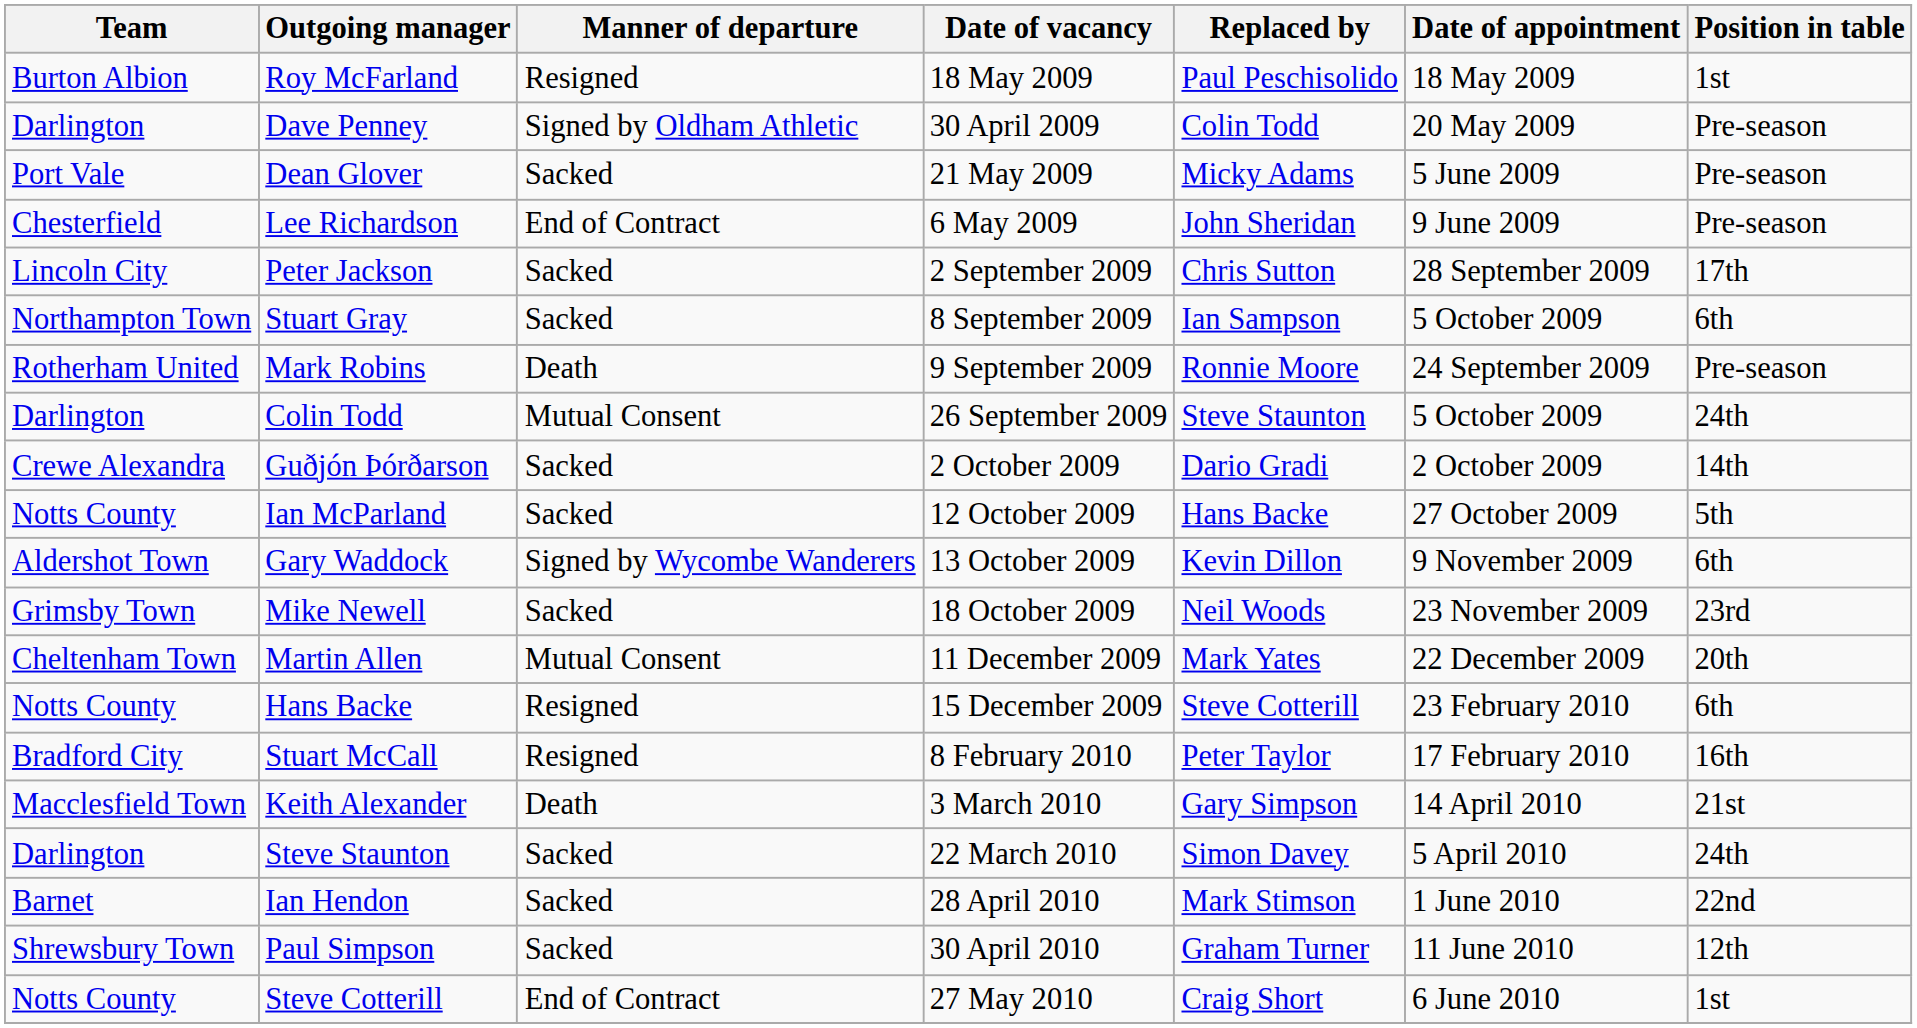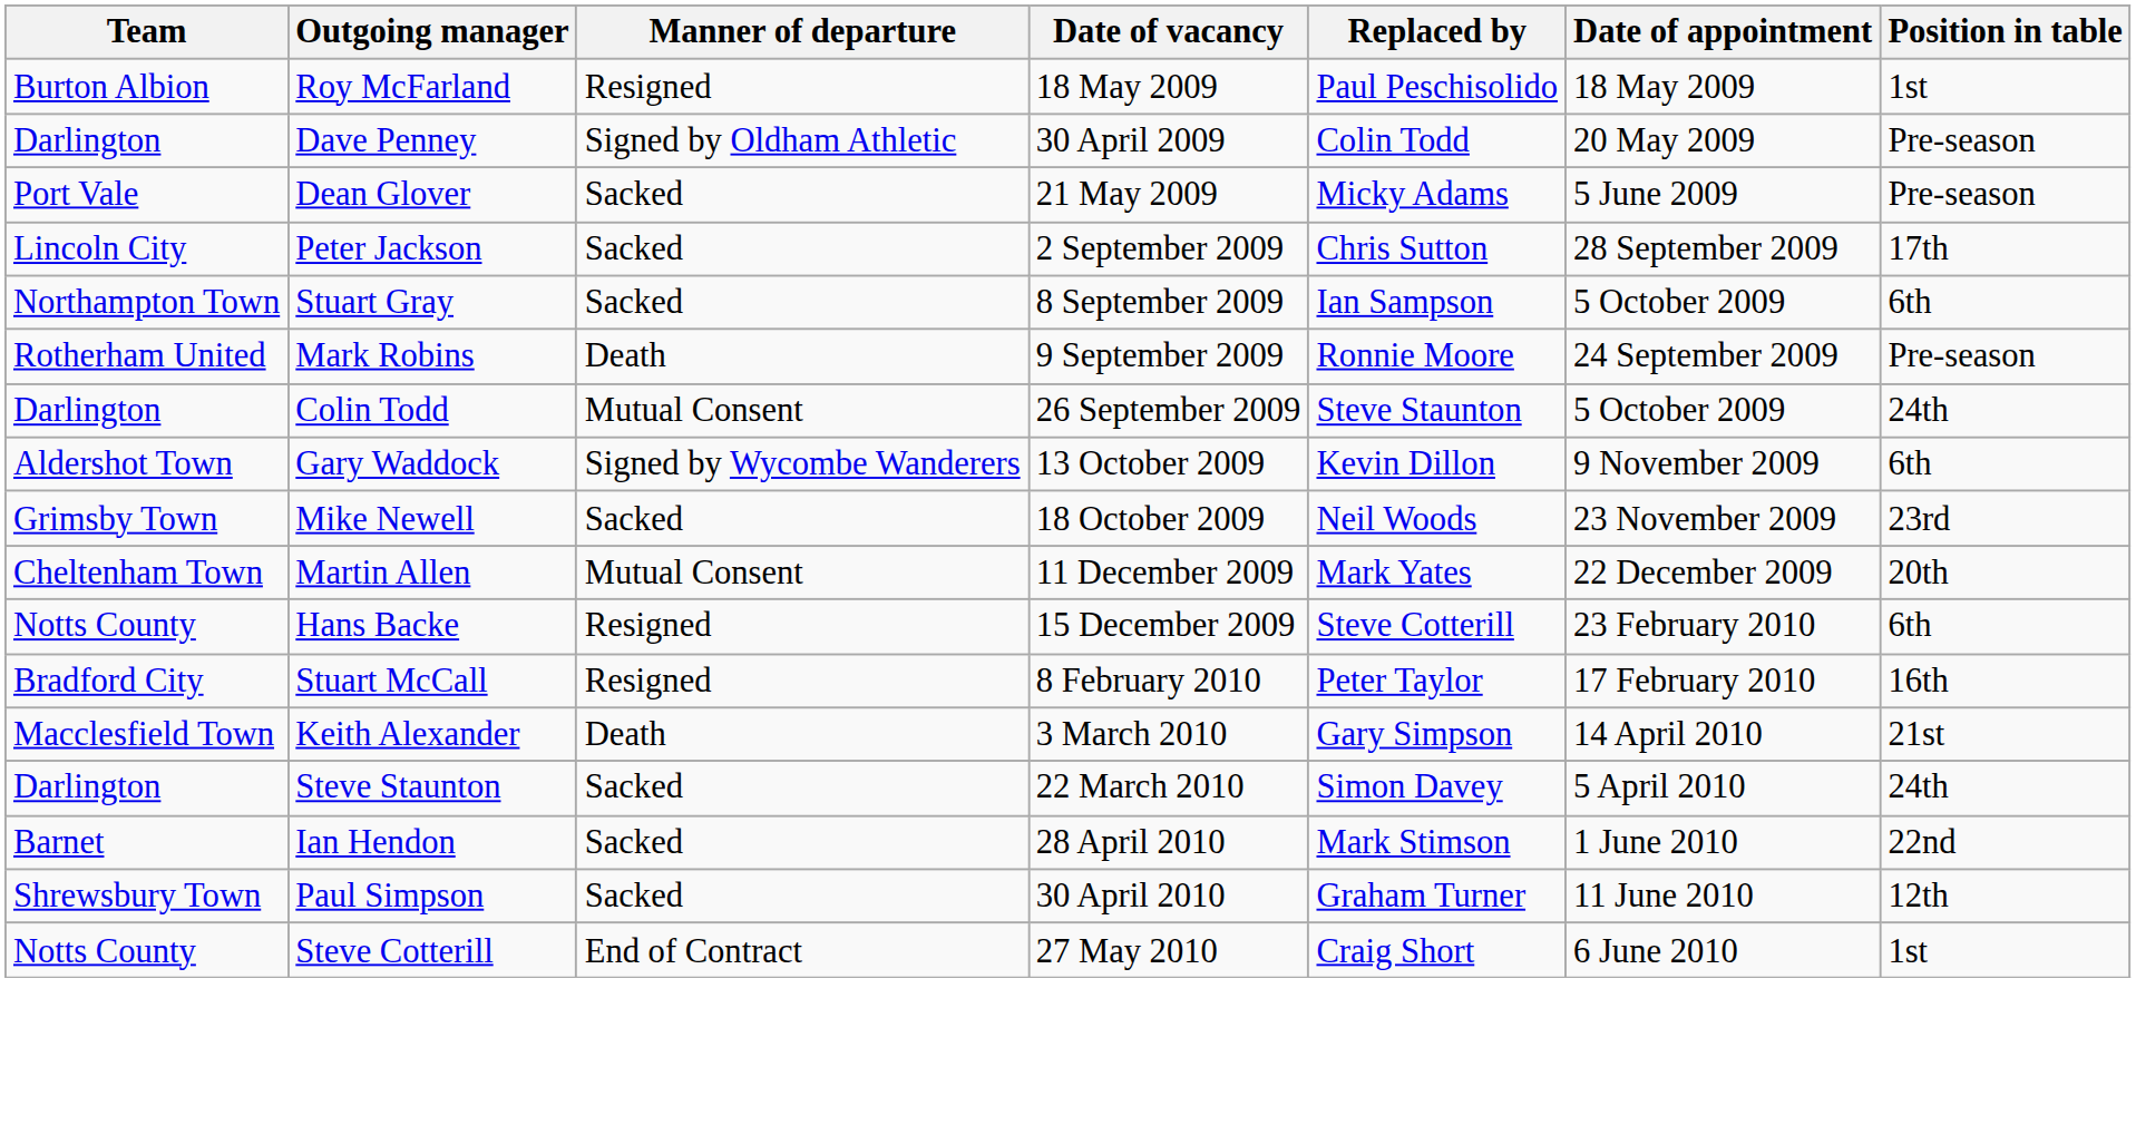 <table class="wikitable">
 <tr>
 <th>Team</th>
 <th>Outgoing manager</th>
 <th>Manner of departure</th>
 <th>Date of vacancy</th>
 <th>Replaced by</th>
 <th>Date of appointment</th>
 <th>Position in table</th>
 </tr>
 <tr>
 <td><a href='#'>Burton Albion</a></td>
 <td><a href='#'>Roy McFarland</a></td>
 <td>Resigned</td>
 <td>18 May 2009</td>
 <td><a href='#'>Paul Peschisolido</a></td>
 <td>18 May 2009</td>
 <td>1st</td>
 </tr>
 <tr>
 <td><a href='#'>Darlington</a></td>
 <td><a href='#'>Dave Penney</a></td>
 <td>Signed by <a href='#'>Oldham Athletic</a></td>
 <td>30 April 2009</td>
 <td><a href='#'>Colin Todd</a></td>
 <td>20 May 2009</td>
 <td>Pre-season</td>
 </tr>
 <tr>
 <td><a href='#'>Port Vale</a></td>
 <td><a href='#'>Dean Glover</a></td>
 <td>Sacked</td>
 <td>21 May 2009</td>
 <td><a href='#'>Micky Adams</a></td>
 <td>5 June 2009</td>
 <td>Pre-season</td>
 </tr>
 <tr>
-<td><a href='#'>Chesterfield</a></td>
-<td><a href='#'>Lee Richardson</a></td>
-<td>End of Contract</td>
-<td>6 May 2009</td>
-<td><a href='#'>John Sheridan</a></td>
-<td>9 June 2009</td>
-<td>Pre-season</td>
-</tr>
-<tr>
 <td><a href='#'>Lincoln City</a></td>
 <td><a href='#'>Peter Jackson</a></td>
 <td>Sacked</td>
 <td>2 September 2009</td>
 <td><a href='#'>Chris Sutton</a></td>
 <td>28 September 2009</td>
 <td>17th</td>
 </tr>
 <tr>
 <td><a href='#'>Northampton Town</a></td>
 <td><a href='#'>Stuart Gray</a></td>
 <td>Sacked</td>
 <td>8 September 2009</td>
 <td><a href='#'>Ian Sampson</a></td>
 <td>5 October 2009</td>
 <td>6th</td>
 </tr>
 <tr>
 <td><a href='#'>Rotherham United</a></td>
 <td><a href='#'>Mark Robins</a></td>
 <td>Death</td>
 <td>9 September 2009</td>
 <td><a href='#'>Ronnie Moore</a></td>
 <td>24 September 2009</td>
 <td>Pre-season</td>
 </tr>
 <tr>
 <td><a href='#'>Darlington</a></td>
 <td><a href='#'>Colin Todd</a></td>
 <td>Mutual Consent</td>
 <td>26 September 2009</td>
 <td><a href='#'>Steve Staunton</a></td>
 <td>5 October 2009</td>
 <td>24th</td>
-</tr>
-<tr>
-<td><a href='#'>Crewe Alexandra</a></td>
-<td><a href='#'>Guðjón Þórðarson</a></td>
-<td>Sacked</td>
-<td>2 October 2009</td>
-<td><a href='#'>Dario Gradi</a></td>
-<td>2 October 2009</td>
-<td>14th</td>
-</tr>
-<tr>
-<td><a href='#'>Notts County</a></td>
-<td><a href='#'>Ian McParland</a></td>
-<td>Sacked</td>
-<td>12 October 2009</td>
-<td><a href='#'>Hans Backe</a></td>
-<td>27 October 2009</td>
-<td>5th</td>
 </tr>
 <tr>
 <td><a href='#'>Aldershot Town</a></td>
 <td><a href='#'>Gary Waddock</a></td>
 <td>Signed by <a href='#'>Wycombe Wanderers</a></td>
 <td>13 October 2009</td>
 <td><a href='#'>Kevin Dillon</a></td>
 <td>9 November 2009</td>
 <td>6th</td>
 </tr>
 <tr>
 <td><a href='#'>Grimsby Town</a></td>
 <td><a href='#'>Mike Newell</a></td>
 <td>Sacked</td>
 <td>18 October 2009</td>
 <td><a href='#'>Neil Woods</a></td>
 <td>23 November 2009</td>
 <td>23rd</td>
 </tr>
 <tr>
 <td><a href='#'>Cheltenham Town</a></td>
 <td><a href='#'>Martin Allen</a></td>
 <td>Mutual Consent</td>
 <td>11 December 2009</td>
 <td><a href='#'>Mark Yates</a></td>
 <td>22 December 2009</td>
 <td>20th</td>
 </tr>
 <tr>
 <td><a href='#'>Notts County</a></td>
 <td><a href='#'>Hans Backe</a></td>
 <td>Resigned</td>
 <td>15 December 2009</td>
 <td><a href='#'>Steve Cotterill</a></td>
 <td>23 February 2010</td>
 <td>6th</td>
 </tr>
 <tr>
 <td><a href='#'>Bradford City</a></td>
 <td><a href='#'>Stuart McCall</a></td>
 <td>Resigned</td>
 <td>8 February 2010</td>
 <td><a href='#'>Peter Taylor</a></td>
 <td>17 February 2010</td>
 <td>16th</td>
 </tr>
 <tr>
 <td><a href='#'>Macclesfield Town</a></td>
 <td><a href='#'>Keith Alexander</a></td>
 <td>Death</td>
 <td>3 March 2010</td>
 <td><a href='#'>Gary Simpson</a></td>
 <td>14 April 2010</td>
 <td>21st</td>
 </tr>
 <tr>
 <td><a href='#'>Darlington</a></td>
 <td><a href='#'>Steve Staunton</a></td>
 <td>Sacked</td>
 <td>22 March 2010</td>
 <td><a href='#'>Simon Davey</a></td>
 <td>5 April 2010</td>
 <td>24th</td>
 </tr>
 <tr>
 <td><a href='#'>Barnet</a></td>
 <td><a href='#'>Ian Hendon</a></td>
 <td>Sacked</td>
 <td>28 April 2010</td>
 <td><a href='#'>Mark Stimson</a></td>
 <td>1 June 2010</td>
 <td>22nd</td>
 </tr>
 <tr>
 <td><a href='#'>Shrewsbury Town</a></td>
 <td><a href='#'>Paul Simpson</a></td>
 <td>Sacked</td>
 <td>30 April 2010</td>
 <td><a href='#'>Graham Turner</a></td>
 <td>11 June 2010</td>
 <td>12th</td>
 </tr>
 <tr>
 <td><a href='#'>Notts County</a></td>
 <td><a href='#'>Steve Cotterill</a></td>
 <td>End of Contract</td>
 <td>27 May 2010</td>
 <td><a href='#'>Craig Short</a></td>
 <td>6 June 2010</td>
 <td>1st</td>
 </tr>
 <tr>
 </tr>
 </table>
